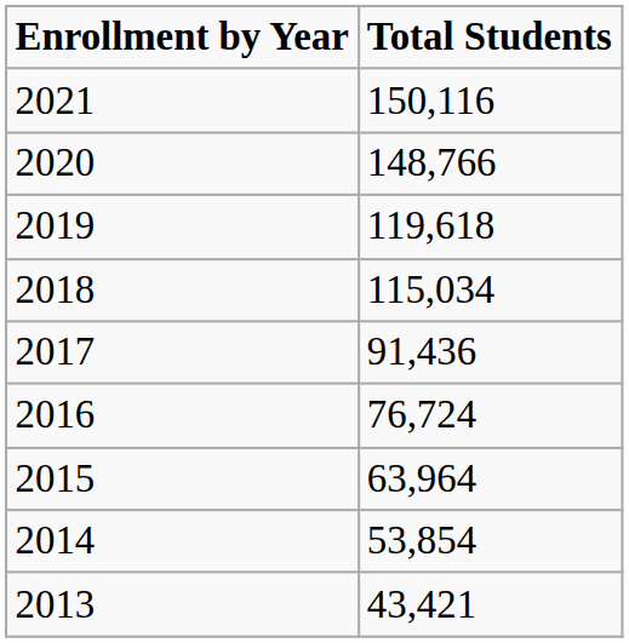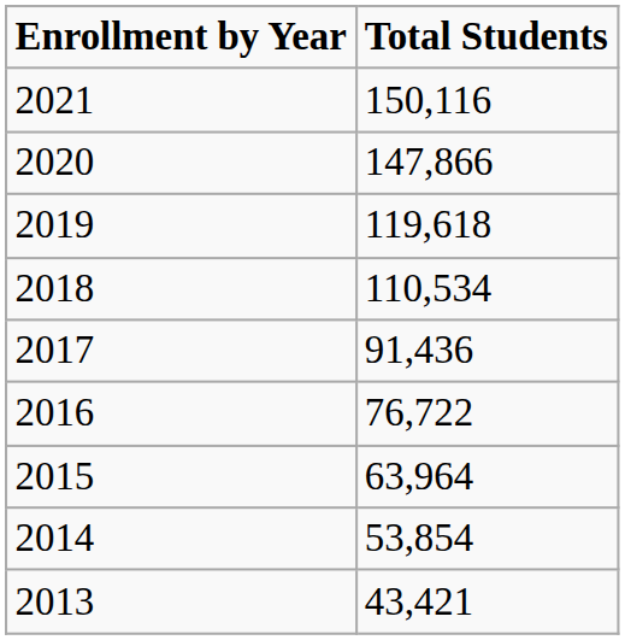 <table class="sortable wikitable" class="wikitable">
 <tr>
 <td><strong>Enrollment by Year</strong></td>
 <td><strong>Total Students</strong></td>
 </tr>
 <tr>
 <td>2021</td>
 <td>150,116</td>
 </tr>
 <tr style="vertical-align: top; text-align: left;"|->
 <td>2020</td>
-<td>148,766</td>
+<td>147,866</td>
 </tr>
 <tr style="vertical-align: top; text-align: left;">
 <td>2019</td>
 <td>119,618</td>
 </tr>
 <tr style="vertical-align: top; text-align: left;">
 <td>2018</td>
-<td>115,034</td>
+<td>110,534</td>
 </tr>
 <tr style="vertical-align: top; text-align: left;">
 <td>2017</td>
 <td>91,436</td>
 </tr>
 <tr style="vertical-align: top; text-align: left;">
 <td>2016</td>
-<td>76,724</td>
+<td>76,722</td>
 </tr>
 <tr style="vertical-align: top; text-align: left;">
 <td>2015</td>
 <td>63,964</td>
 </tr>
 <tr style="vertical-align: top; text-align: left;">
 <td>2014</td>
 <td>53,854</td>
 </tr>
 <tr>
 <td>2013</td>
 <td>43,421</td>
 </tr>
 </table>
